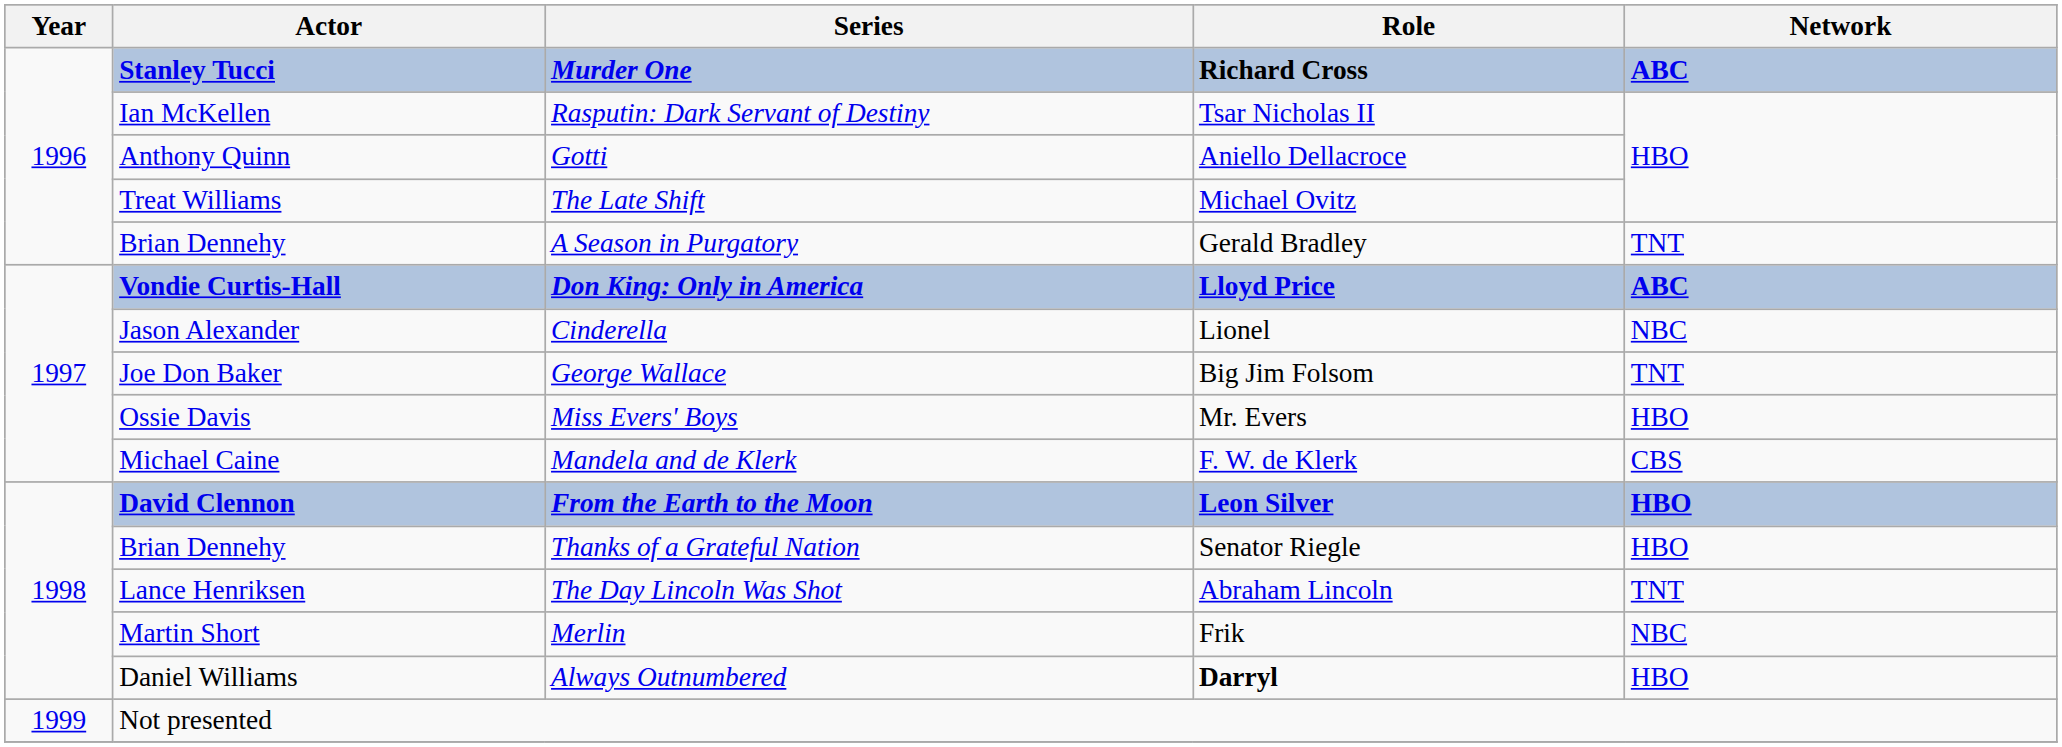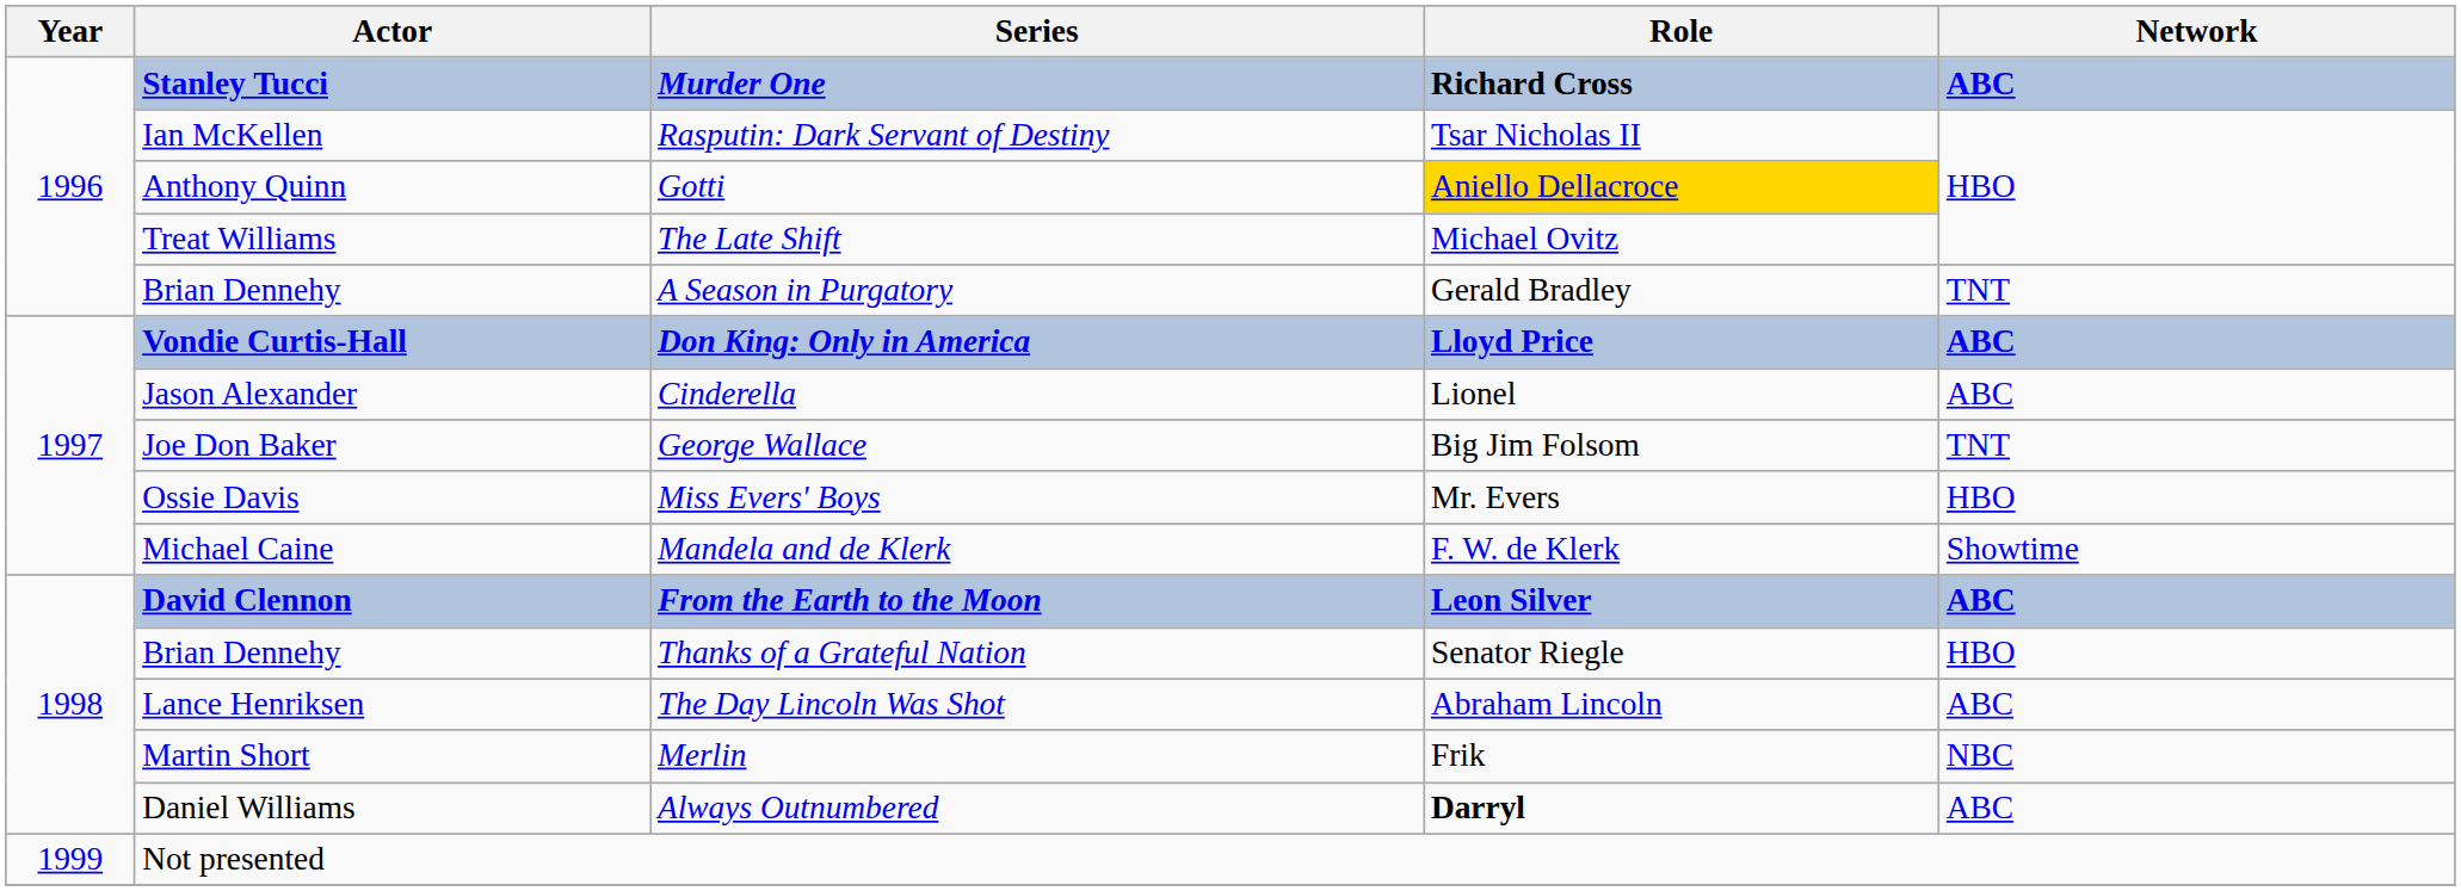 <table class="wikitable" width="95%" cellpadding="5">
 <tr>
 <th width="5%">Year</th>
 <th width="20%">Actor</th>
 <th width="30%">Series</th>
 <th width="20%">Role</th>
 <th width="20%">Network</th>
 </tr>
 <tr>
 <td rowspan="5" style="text-align:center;"><a href='#'>1996</a></td>
 <td style="background:#B0C4DE;"><strong><a href='#'>Stanley Tucci</a></strong></td>
 <td style="background:#B0C4DE;"><strong><em><a href='#'>Murder One</a></em></strong></td>
 <td style="background:#B0C4DE;"><strong>Richard Cross</strong></td>
 <td style="background:#B0C4DE;"><strong><a href='#'>ABC</a></strong></td>
 </tr>
 <tr>
 <td><a href='#'>Ian McKellen</a></td>
 <td><em><a href='#'>Rasputin: Dark Servant of Destiny</a></em></td>
 <td><a href='#'>Tsar Nicholas II</a></td>
 <td rowspan="3"><a href='#'>HBO</a></td>
 </tr>
 <tr>
 <td><a href='#'>Anthony Quinn</a></td>
 <td><em><a href='#'>Gotti</a></em></td>
-<td><a href='#'>Aniello Dellacroce</a></td>
+<td style="background: gold;"><a href='#'>Aniello Dellacroce</a></td>
 </tr>
 <tr>
 <td><a href='#'>Treat Williams</a></td>
 <td><em><a href='#'>The Late Shift</a></em></td>
 <td><a href='#'>Michael Ovitz</a></td>
 </tr>
 <tr>
 <td><a href='#'>Brian Dennehy</a></td>
 <td><em><a href='#'>A Season in Purgatory</a></em></td>
 <td>Gerald Bradley</td>
 <td><a href='#'>TNT</a></td>
 </tr>
 <tr>
 <td rowspan="5" style="text-align:center;"><a href='#'>1997</a></td>
 <td style="background:#B0C4DE;"><strong><a href='#'>Vondie Curtis-Hall</a></strong></td>
 <td style="background:#B0C4DE;"><strong><em><a href='#'>Don King: Only in America</a></em></strong></td>
 <td style="background:#B0C4DE;"><strong><a href='#'>Lloyd Price</a></strong></td>
 <td style="background:#B0C4DE;"><strong><a href='#'>ABC</a></strong></td>
 </tr>
 <tr>
 <td><a href='#'>Jason Alexander</a></td>
 <td><em><a href='#'>Cinderella</a></em></td>
 <td>Lionel</td>
-<td><a href='#'>NBC</a></td>
+<td><a href='#'>ABC</a></td>
 </tr>
 <tr>
 <td><a href='#'>Joe Don Baker</a></td>
 <td><em><a href='#'>George Wallace</a></em></td>
 <td>Big Jim Folsom</td>
 <td><a href='#'>TNT</a></td>
 </tr>
 <tr>
 <td><a href='#'>Ossie Davis</a></td>
 <td><em><a href='#'>Miss Evers' Boys</a></em></td>
 <td>Mr. Evers</td>
 <td><a href='#'>HBO</a></td>
 </tr>
 <tr>
 <td><a href='#'>Michael Caine</a></td>
 <td><em><a href='#'>Mandela and de Klerk</a></em></td>
 <td><a href='#'>F. W. de Klerk</a></td>
-<td><a href='#'>CBS</a></td>
+<td><a href='#'>Showtime</a></td>
 </tr>
 <tr>
 <td rowspan="5" style="text-align:center;"><a href='#'>1998</a></td>
 <td style="background:#B0C4DE;"><strong><a href='#'>David Clennon</a></strong></td>
 <td style="background:#B0C4DE;"><strong><em><a href='#'>From the Earth to the Moon</a></em></strong></td>
 <td style="background:#B0C4DE;"><strong><a href='#'>Leon Silver</a></strong></td>
-<td style="background:#B0C4DE;"><strong><a href='#'>HBO</a></strong></td>
+<td style="background:#B0C4DE;"><strong><a href='#'>ABC</a></strong></td>
 </tr>
 <tr>
 <td><a href='#'>Brian Dennehy</a></td>
 <td><em><a href='#'>Thanks of a Grateful Nation</a></em></td>
 <td>Senator Riegle</td>
 <td><a href='#'>HBO</a></td>
 </tr>
 <tr>
 <td><a href='#'>Lance Henriksen</a></td>
 <td><em><a href='#'>The Day Lincoln Was Shot</a></em></td>
 <td><a href='#'>Abraham Lincoln</a></td>
-<td><a href='#'>TNT</a></td>
+<td><a href='#'>ABC</a></td>
 </tr>
 <tr>
 <td><a href='#'>Martin Short</a></td>
 <td><em><a href='#'>Merlin</a></em></td>
 <td>Frik</td>
 <td><a href='#'>NBC</a></td>
 </tr>
 <tr>
 <td>Daniel Williams</td>
 <td><em><a href='#'>Always Outnumbered</a></em></td>
 <td><strong>Darryl</strong></td>
-<td><a href='#'>HBO</a></td>
+<td><a href='#'>ABC</a></td>
 </tr>
 <tr>
 <td rowspan="1" style="text-align:center;"><a href='#'>1999</a></td>
 <td colspan="4">Not presented</td>
 </tr>
 <tr>
 </tr>
 </table>
